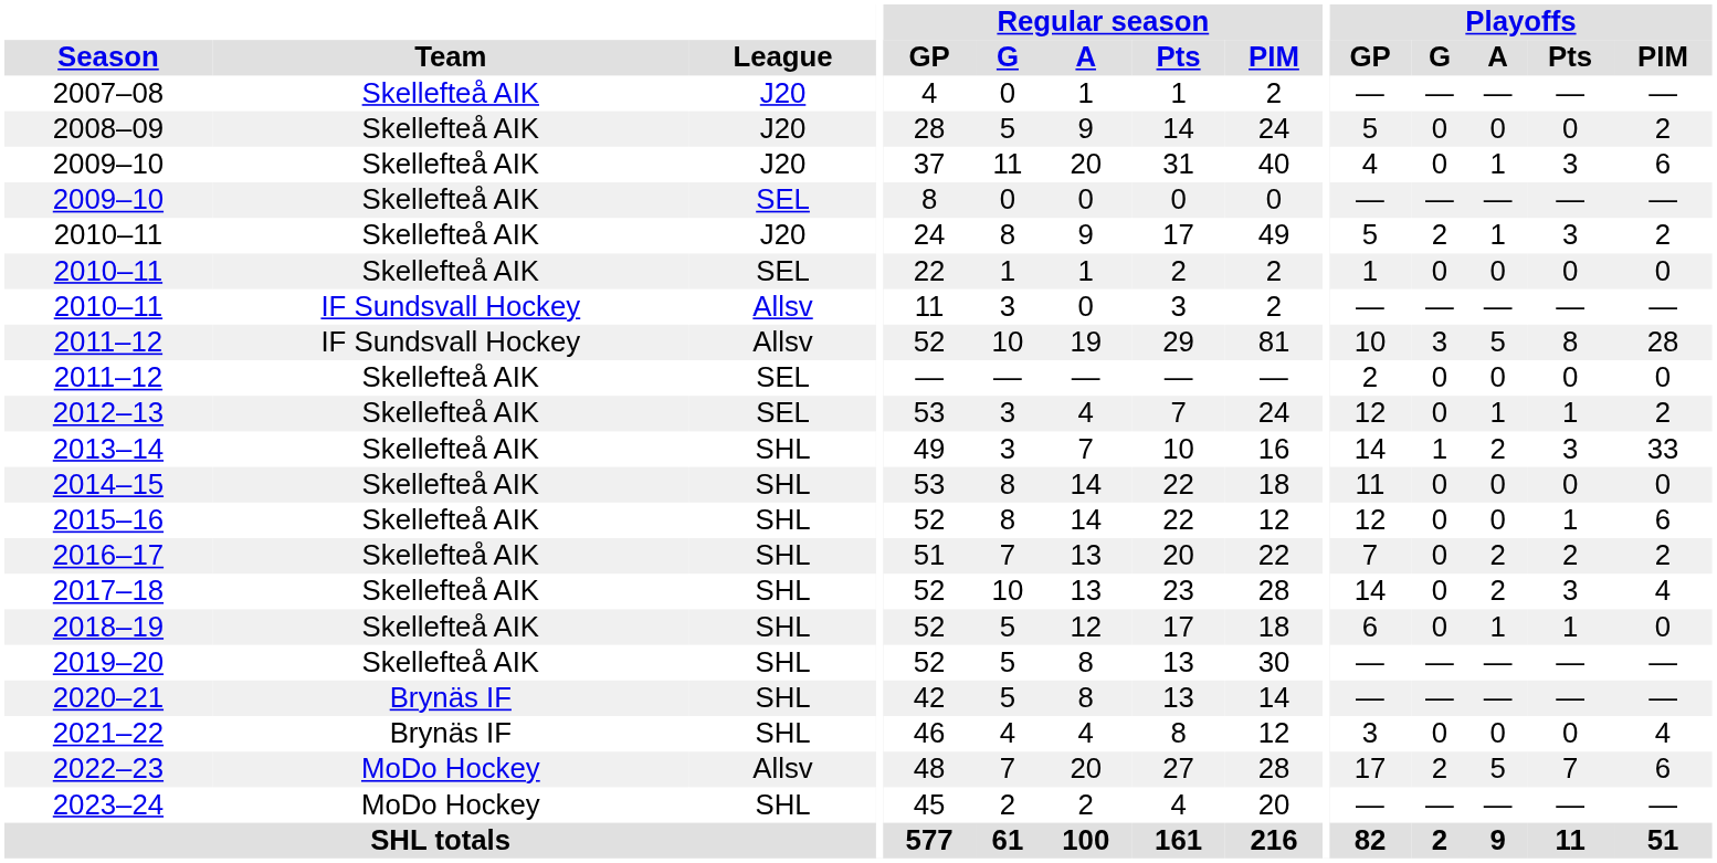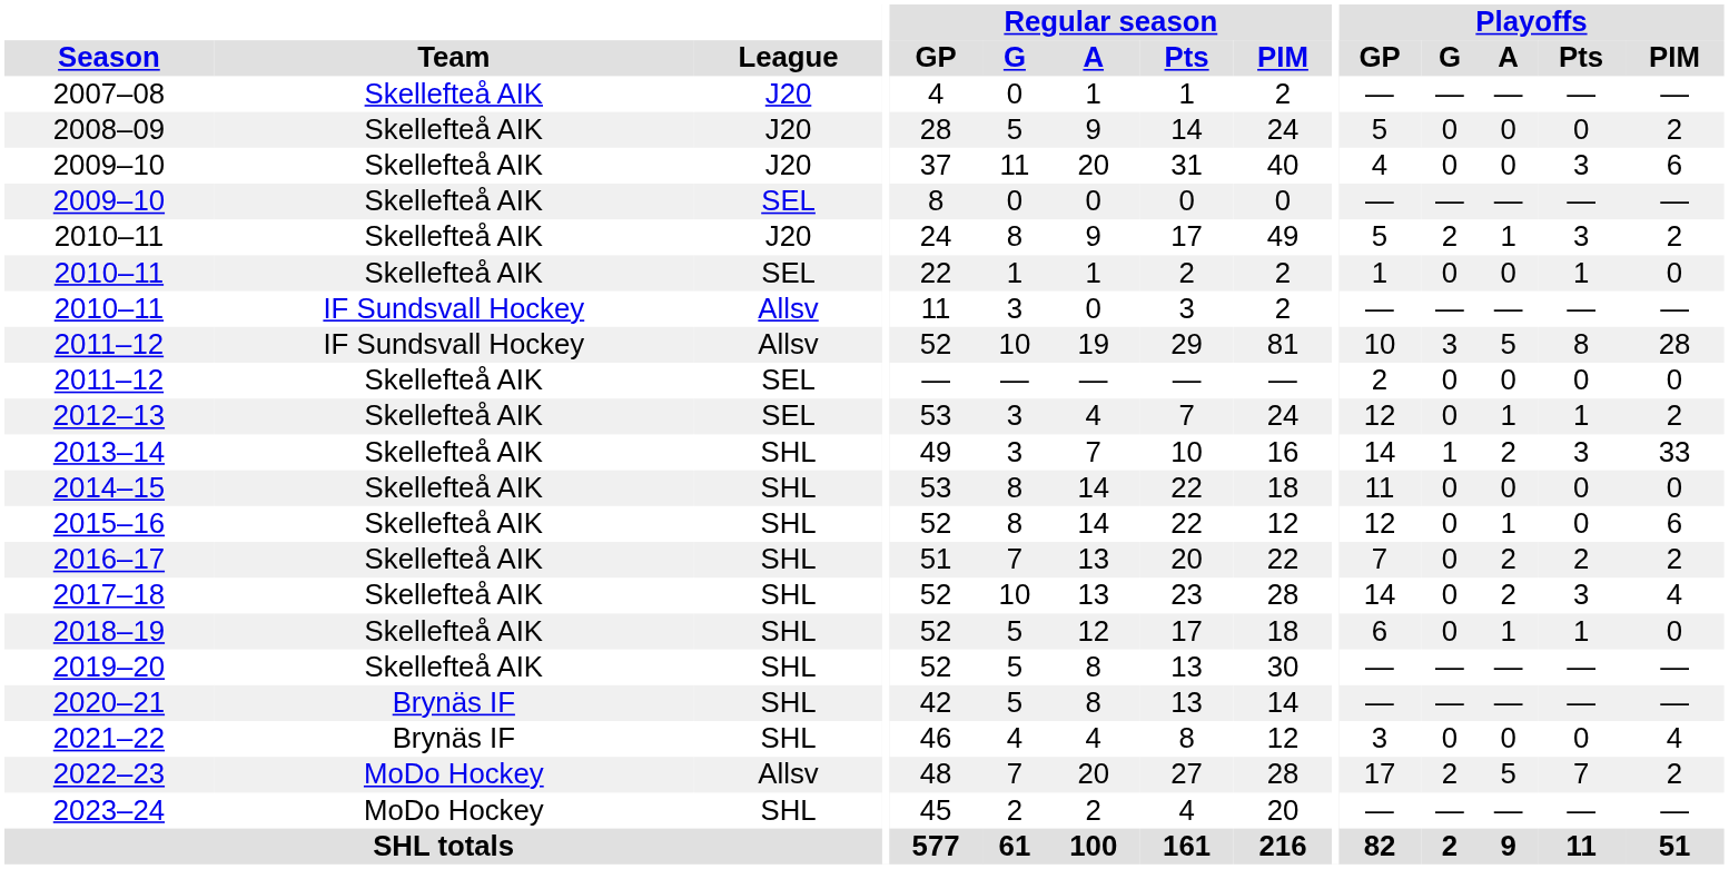 <table border="0" cellpadding="1" cellspacing="0" style="text-align:center; width:60em">
 <tr bgcolor="#e0e0e0">
 <th colspan="3" bgcolor="#ffffff"></th>
 <th rowspan="99" bgcolor="#ffffff"></th>
 <th colspan="5"><a href='#'>Regular season</a></th>
 <th rowspan="99" bgcolor="#ffffff"></th>
 <th colspan="5"><a href='#'>Playoffs</a></th>
 </tr>
 <tr bgcolor="#e0e0e0">
 <th><a href='#'>Season</a></th>
 <th>Team</th>
 <th>League</th>
 <th>GP</th>
 <th><a href='#'>G</a></th>
 <th><a href='#'>A</a></th>
 <th><a href='#'>Pts</a></th>
 <th><a href='#'>PIM</a></th>
 <th>GP</th>
 <th>G</th>
 <th>A</th>
 <th>Pts</th>
 <th>PIM</th>
 </tr>
 <tr>
 <td>2007–08</td>
 <td><a href='#'>Skellefteå AIK</a></td>
 <td><a href='#'>J20</a></td>
 <td>4</td>
 <td>0</td>
 <td>1</td>
 <td>1</td>
 <td>2</td>
 <td>—</td>
 <td>—</td>
 <td>—</td>
 <td>—</td>
 <td>—</td>
 </tr>
 <tr ALIGN="center" bgcolor="#f0f0f0">
 <td>2008–09</td>
 <td>Skellefteå AIK</td>
 <td>J20</td>
 <td>28</td>
 <td>5</td>
 <td>9</td>
 <td>14</td>
 <td>24</td>
 <td>5</td>
 <td>0</td>
 <td>0</td>
 <td>0</td>
 <td>2</td>
 </tr>
 <tr ALIGN="center">
 <td>2009–10</td>
 <td>Skellefteå AIK</td>
 <td>J20</td>
 <td>37</td>
 <td>11</td>
 <td>20</td>
 <td>31</td>
 <td>40</td>
 <td>4</td>
 <td>0</td>
-<td>1</td>
+<td>0</td>
 <td>3</td>
 <td>6</td>
 </tr>
 <tr ALIGN="center"  bgcolor="#f0f0f0">
 <td><a href='#'>2009–10</a></td>
 <td>Skellefteå AIK</td>
 <td><a href='#'>SEL</a></td>
 <td>8</td>
 <td>0</td>
 <td>0</td>
 <td>0</td>
 <td>0</td>
 <td>—</td>
 <td>—</td>
 <td>—</td>
 <td>—</td>
 <td>—</td>
 </tr>
 <tr ALIGN="center">
 <td>2010–11</td>
 <td>Skellefteå AIK</td>
 <td>J20</td>
 <td>24</td>
 <td>8</td>
 <td>9</td>
 <td>17</td>
 <td>49</td>
 <td>5</td>
 <td>2</td>
 <td>1</td>
 <td>3</td>
 <td>2</td>
 </tr>
 <tr ALIGN="center"  bgcolor="#f0f0f0">
 <td><a href='#'>2010–11</a></td>
 <td>Skellefteå AIK</td>
 <td>SEL</td>
 <td>22</td>
 <td>1</td>
 <td>1</td>
 <td>2</td>
 <td>2</td>
 <td>1</td>
 <td>0</td>
 <td>0</td>
-<td>0</td>
+<td>1</td>
 <td>0</td>
 </tr>
 <tr ALIGN="center">
 <td><a href='#'>2010–11</a></td>
 <td><a href='#'>IF Sundsvall Hockey</a></td>
 <td><a href='#'>Allsv</a></td>
 <td>11</td>
 <td>3</td>
 <td>0</td>
 <td>3</td>
 <td>2</td>
 <td>—</td>
 <td>—</td>
 <td>—</td>
 <td>—</td>
 <td>—</td>
 </tr>
 <tr ALIGN="center"  bgcolor="#f0f0f0">
 <td><a href='#'>2011–12</a></td>
 <td>IF Sundsvall Hockey</td>
 <td>Allsv</td>
 <td>52</td>
 <td>10</td>
 <td>19</td>
 <td>29</td>
 <td>81</td>
 <td>10</td>
 <td>3</td>
 <td>5</td>
 <td>8</td>
 <td>28</td>
 </tr>
 <tr ALIGN="center">
 <td><a href='#'>2011–12</a></td>
 <td>Skellefteå AIK</td>
 <td>SEL</td>
 <td>—</td>
 <td>—</td>
 <td>—</td>
 <td>—</td>
 <td>—</td>
 <td>2</td>
 <td>0</td>
 <td>0</td>
 <td>0</td>
 <td>0</td>
 </tr>
 <tr ALIGN="center"  bgcolor="#f0f0f0">
 <td><a href='#'>2012–13</a></td>
 <td>Skellefteå AIK</td>
 <td>SEL</td>
 <td>53</td>
 <td>3</td>
 <td>4</td>
 <td>7</td>
 <td>24</td>
 <td>12</td>
 <td>0</td>
 <td>1</td>
 <td>1</td>
 <td>2</td>
 </tr>
 <tr ALIGN="center">
 <td><a href='#'>2013–14</a></td>
 <td>Skellefteå AIK</td>
 <td>SHL</td>
 <td>49</td>
 <td>3</td>
 <td>7</td>
 <td>10</td>
 <td>16</td>
 <td>14</td>
 <td>1</td>
 <td>2</td>
 <td>3</td>
 <td>33</td>
 </tr>
 <tr ALIGN="center"  bgcolor="#f0f0f0">
 <td><a href='#'>2014–15</a></td>
 <td>Skellefteå AIK</td>
 <td>SHL</td>
 <td>53</td>
 <td>8</td>
 <td>14</td>
 <td>22</td>
 <td>18</td>
 <td>11</td>
 <td>0</td>
 <td>0</td>
 <td>0</td>
 <td>0</td>
 </tr>
 <tr ALIGN="center">
 <td><a href='#'>2015–16</a></td>
 <td>Skellefteå AIK</td>
 <td>SHL</td>
 <td>52</td>
 <td>8</td>
 <td>14</td>
 <td>22</td>
 <td>12</td>
 <td>12</td>
 <td>0</td>
+<td>1</td>
 <td>0</td>
-<td>1</td>
 <td>6</td>
 </tr>
 <tr ALIGN="center"  bgcolor="#f0f0f0">
 <td><a href='#'>2016–17</a></td>
 <td>Skellefteå AIK</td>
 <td>SHL</td>
 <td>51</td>
 <td>7</td>
 <td>13</td>
 <td>20</td>
 <td>22</td>
 <td>7</td>
 <td>0</td>
 <td>2</td>
 <td>2</td>
 <td>2</td>
 </tr>
 <tr ALIGN="center">
 <td><a href='#'>2017–18</a></td>
 <td>Skellefteå AIK</td>
 <td>SHL</td>
 <td>52</td>
 <td>10</td>
 <td>13</td>
 <td>23</td>
 <td>28</td>
 <td>14</td>
 <td>0</td>
 <td>2</td>
 <td>3</td>
 <td>4</td>
 </tr>
 <tr ALIGN="center"  bgcolor="#f0f0f0">
 <td><a href='#'>2018–19</a></td>
 <td>Skellefteå AIK</td>
 <td>SHL</td>
 <td>52</td>
 <td>5</td>
 <td>12</td>
 <td>17</td>
 <td>18</td>
 <td>6</td>
 <td>0</td>
 <td>1</td>
 <td>1</td>
 <td>0</td>
 </tr>
 <tr ALIGN="center">
 <td><a href='#'>2019–20</a></td>
 <td>Skellefteå AIK</td>
 <td>SHL</td>
 <td>52</td>
 <td>5</td>
 <td>8</td>
 <td>13</td>
 <td>30</td>
 <td>—</td>
 <td>—</td>
 <td>—</td>
 <td>—</td>
 <td>—</td>
 </tr>
 <tr ALIGN="center"  bgcolor="#f0f0f0">
 <td><a href='#'>2020–21</a></td>
 <td><a href='#'>Brynäs IF</a></td>
 <td>SHL</td>
 <td>42</td>
 <td>5</td>
 <td>8</td>
 <td>13</td>
 <td>14</td>
 <td>—</td>
 <td>—</td>
 <td>—</td>
 <td>—</td>
 <td>—</td>
 </tr>
 <tr ALIGN="center">
 <td><a href='#'>2021–22</a></td>
 <td>Brynäs IF</td>
 <td>SHL</td>
 <td>46</td>
 <td>4</td>
 <td>4</td>
 <td>8</td>
 <td>12</td>
 <td>3</td>
 <td>0</td>
 <td>0</td>
 <td>0</td>
 <td>4</td>
 </tr>
 <tr ALIGN="center"  bgcolor="#f0f0f0">
 <td><a href='#'>2022–23</a></td>
 <td><a href='#'>MoDo Hockey</a></td>
 <td>Allsv</td>
 <td>48</td>
 <td>7</td>
 <td>20</td>
 <td>27</td>
 <td>28</td>
 <td>17</td>
 <td>2</td>
 <td>5</td>
 <td>7</td>
-<td>6</td>
+<td>2</td>
 </tr>
 <tr ALIGN="center">
 <td><a href='#'>2023–24</a></td>
 <td>MoDo Hockey</td>
 <td>SHL</td>
 <td>45</td>
 <td>2</td>
 <td>2</td>
 <td>4</td>
 <td>20</td>
 <td>—</td>
 <td>—</td>
 <td>—</td>
 <td>—</td>
 <td>—</td>
 </tr>
 <tr bgcolor="#e0e0e0">
 <th colspan="3">SHL totals</th>
 <th>577</th>
 <th>61</th>
 <th>100</th>
 <th>161</th>
 <th>216</th>
 <th>82</th>
 <th>2</th>
 <th>9</th>
 <th>11</th>
 <th>51</th>
 </tr>
 </table>
